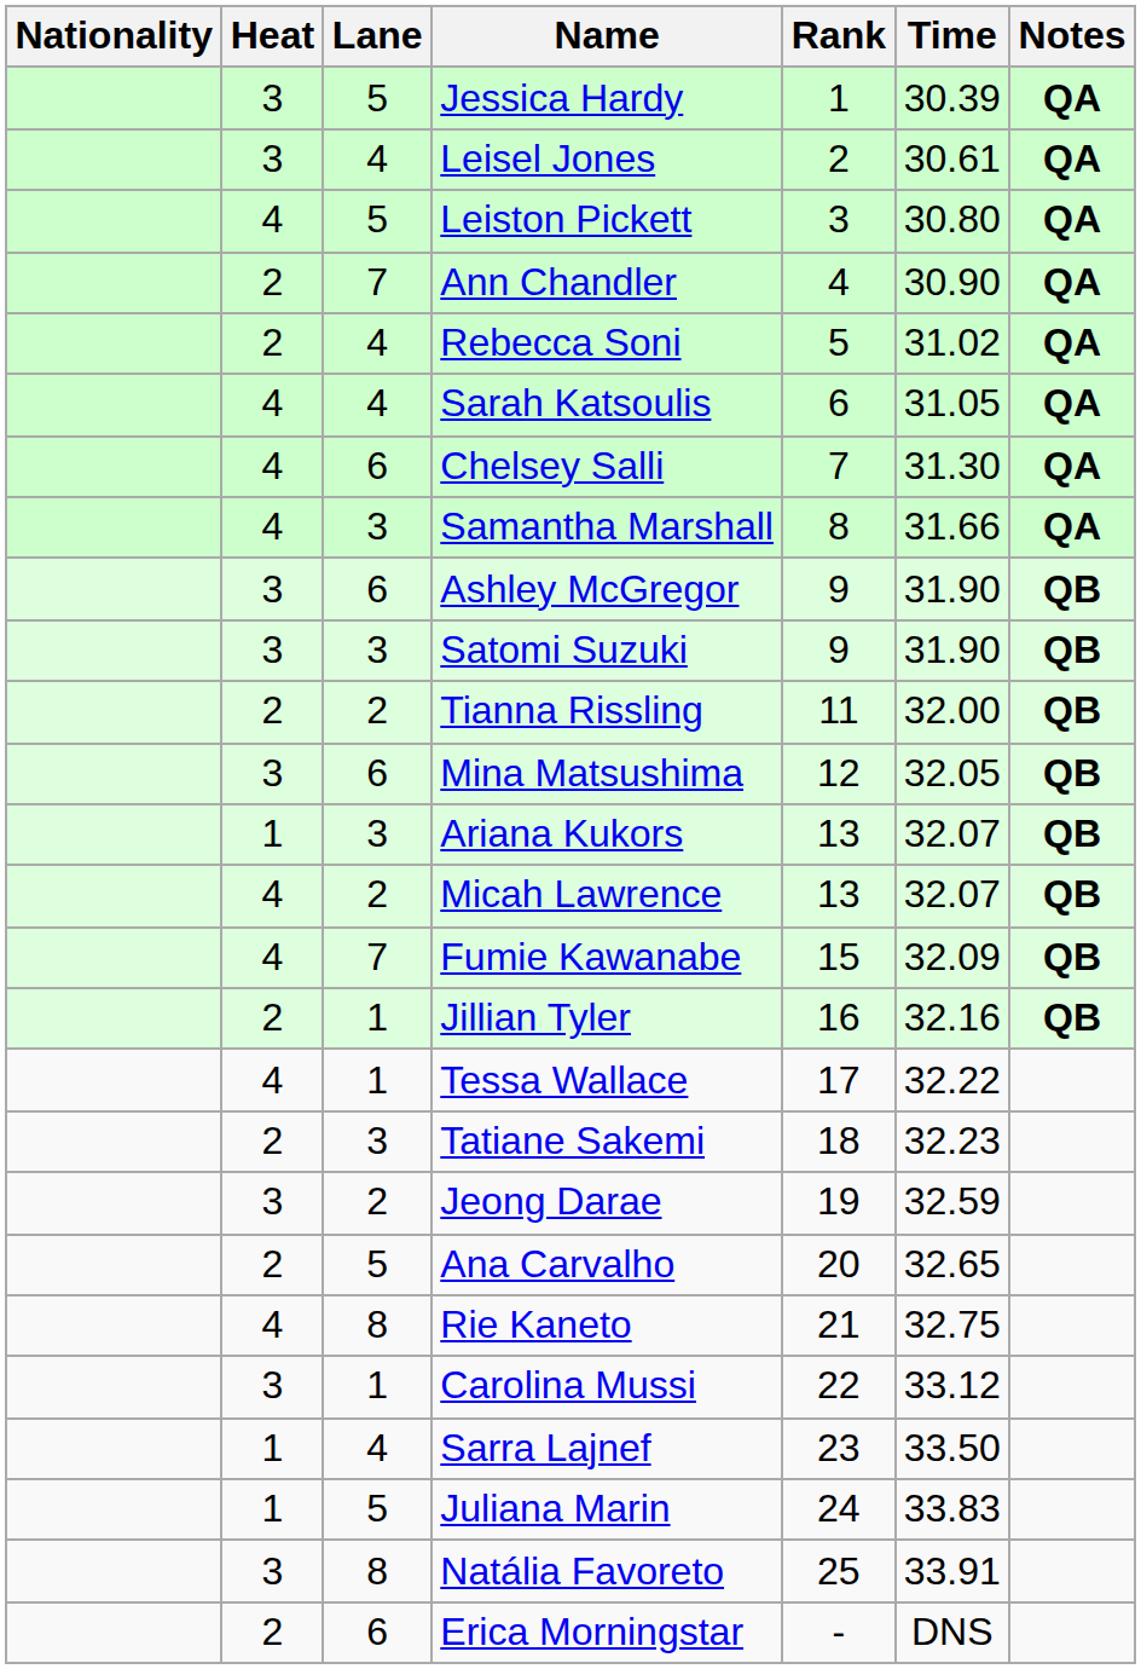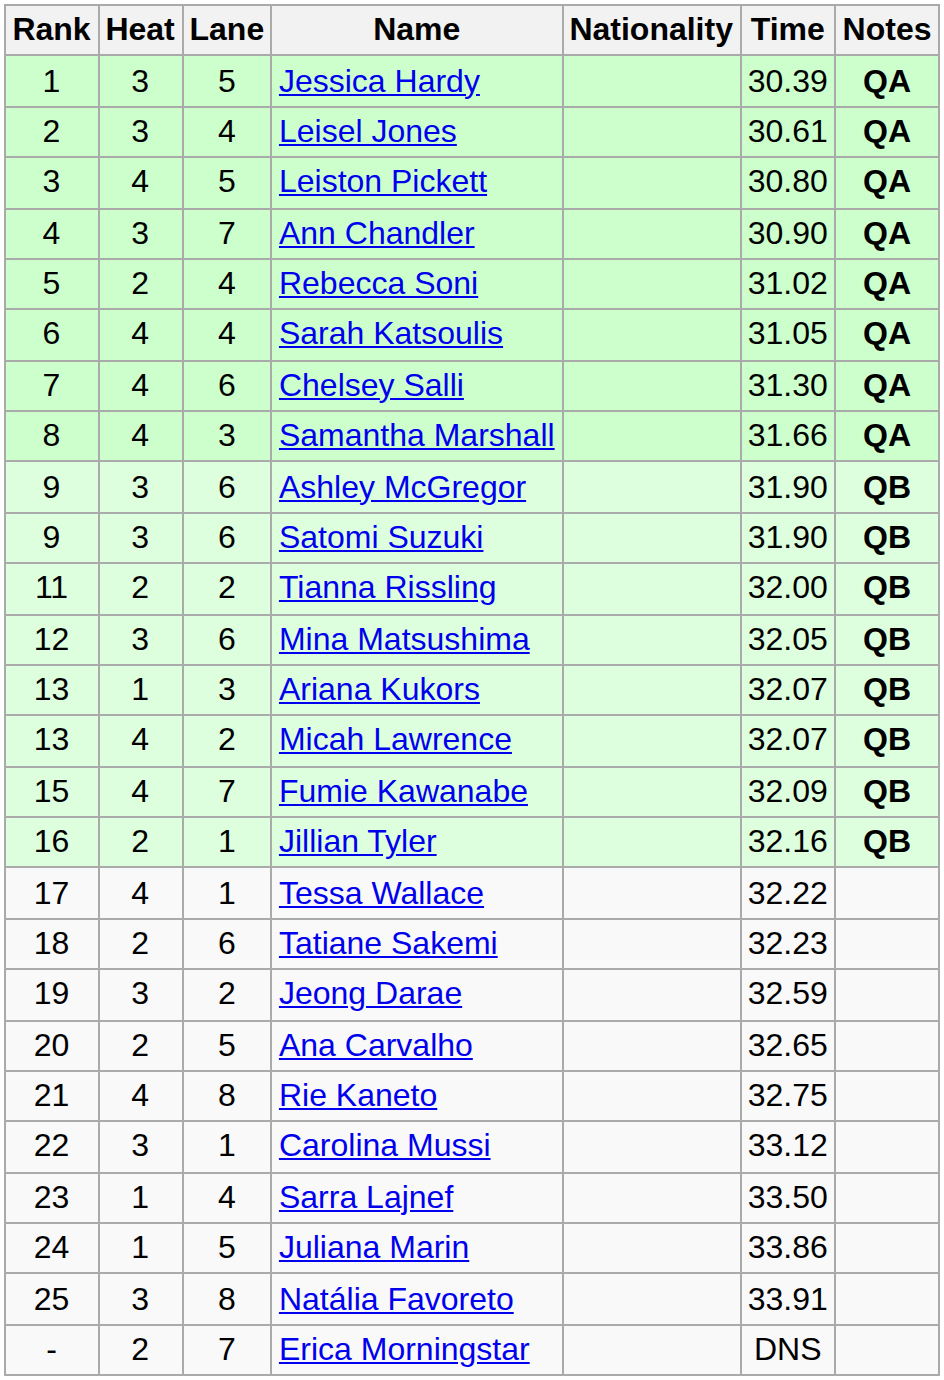 <table class="wikitable sortable" style="text-align:center">
 <tr>
-<th>Nationality</th>
+<th>Rank</th>
 <th>Heat</th>
 <th>Lane</th>
 <th>Name</th>
-<th>Rank</th>
+<th>Nationality</th>
 <th>Time</th>
 <th>Notes</th>
 </tr>
 <tr bgcolor=ccffcc>
-<td align=left></td>
+<td>1</td>
 <td>3</td>
 <td>5</td>
 <td align=left><a href='#'>Jessica Hardy</a></td>
-<td>1</td>
+<td align=left></td>
 <td>30.39</td>
 <td><strong>QA</strong></td>
 </tr>
 <tr bgcolor=ccffcc>
-<td align=left></td>
+<td>2</td>
 <td>3</td>
 <td>4</td>
 <td align=left><a href='#'>Leisel Jones</a></td>
-<td>2</td>
+<td align=left></td>
 <td>30.61</td>
 <td><strong>QA</strong></td>
 </tr>
 <tr bgcolor=ccffcc>
-<td align=left></td>
+<td>3</td>
 <td>4</td>
 <td>5</td>
 <td align=left><a href='#'>Leiston Pickett</a></td>
-<td>3</td>
+<td align=left></td>
 <td>30.80</td>
 <td><strong>QA</strong></td>
 </tr>
 <tr bgcolor=ccffcc>
-<td align=left></td>
-<td>2</td>
+<td>4</td>
+<td>3</td>
 <td>7</td>
 <td align=left><a href='#'>Ann Chandler</a></td>
-<td>4</td>
+<td align=left></td>
 <td>30.90</td>
 <td><strong>QA</strong></td>
 </tr>
 <tr bgcolor=ccffcc>
-<td align=left></td>
+<td>5</td>
 <td>2</td>
 <td>4</td>
 <td align=left><a href='#'>Rebecca Soni</a></td>
-<td>5</td>
+<td align=left></td>
 <td>31.02</td>
 <td><strong>QA</strong></td>
 </tr>
 <tr bgcolor=ccffcc>
-<td align=left></td>
+<td>6</td>
 <td>4</td>
 <td>4</td>
 <td align=left><a href='#'>Sarah Katsoulis</a></td>
-<td>6</td>
+<td align=left></td>
 <td>31.05</td>
 <td><strong>QA</strong></td>
 </tr>
 <tr bgcolor=ccffcc>
-<td align=left></td>
+<td>7</td>
 <td>4</td>
 <td>6</td>
 <td align=left><a href='#'>Chelsey Salli</a></td>
-<td>7</td>
+<td align=left></td>
 <td>31.30</td>
 <td><strong>QA</strong></td>
 </tr>
 <tr bgcolor=ccffcc>
-<td align=left></td>
+<td>8</td>
 <td>4</td>
 <td>3</td>
 <td align=left><a href='#'>Samantha Marshall</a></td>
-<td>8</td>
+<td align=left></td>
 <td>31.66</td>
 <td><strong>QA</strong></td>
 </tr>
 <tr bgcolor=ddffdd>
-<td align=left></td>
+<td>9</td>
 <td>3</td>
 <td>6</td>
 <td align=left><a href='#'>Ashley McGregor</a></td>
-<td>9</td>
+<td align=left></td>
 <td>31.90</td>
 <td><strong>QB</strong></td>
 </tr>
 <tr bgcolor=ddffdd>
+<td>9</td>
+<td>3</td>
+<td>6</td>
+<td align=left><a href='#'>Satomi Suzuki</a></td>
 <td align=left></td>
-<td>3</td>
-<td>3</td>
-<td align=left><a href='#'>Satomi Suzuki</a></td>
-<td>9</td>
 <td>31.90</td>
 <td><strong>QB</strong></td>
 </tr>
 <tr bgcolor=ddffdd>
-<td align=left></td>
+<td>11</td>
 <td>2</td>
 <td>2</td>
 <td align=left><a href='#'>Tianna Rissling</a></td>
-<td>11</td>
+<td align=left></td>
 <td>32.00</td>
 <td><strong>QB</strong></td>
 </tr>
 <tr bgcolor=ddffdd>
-<td align=left></td>
+<td>12</td>
 <td>3</td>
 <td>6</td>
 <td align=left><a href='#'>Mina Matsushima</a></td>
-<td>12</td>
+<td align=left></td>
 <td>32.05</td>
 <td><strong>QB</strong></td>
 </tr>
 <tr bgcolor=ddffdd>
-<td align=left></td>
+<td>13</td>
 <td>1</td>
 <td>3</td>
 <td align=left><a href='#'>Ariana Kukors</a></td>
-<td>13</td>
+<td align=left></td>
 <td>32.07</td>
 <td><strong>QB</strong></td>
 </tr>
 <tr bgcolor=ddffdd>
-<td align=left></td>
+<td>13</td>
 <td>4</td>
 <td>2</td>
 <td align=left><a href='#'>Micah Lawrence</a></td>
-<td>13</td>
+<td align=left></td>
 <td>32.07</td>
 <td><strong>QB</strong></td>
 </tr>
 <tr bgcolor=ddffdd>
-<td align=left></td>
+<td>15</td>
 <td>4</td>
 <td>7</td>
 <td align=left><a href='#'>Fumie Kawanabe</a></td>
-<td>15</td>
+<td align=left></td>
 <td>32.09</td>
 <td><strong>QB</strong></td>
 </tr>
 <tr bgcolor=ddffdd>
-<td align=left></td>
+<td>16</td>
 <td>2</td>
 <td>1</td>
 <td align=left><a href='#'>Jillian Tyler</a></td>
-<td>16</td>
+<td align=left></td>
 <td>32.16</td>
 <td><strong>QB</strong></td>
 </tr>
 <tr>
-<td align=left></td>
+<td>17</td>
 <td>4</td>
 <td>1</td>
 <td align=left><a href='#'>Tessa Wallace</a></td>
-<td>17</td>
+<td align=left></td>
 <td>32.22</td>
 <td></td>
 </tr>
 <tr>
+<td>18</td>
+<td>2</td>
+<td>6</td>
+<td align=left><a href='#'>Tatiane Sakemi</a></td>
 <td align=left></td>
-<td>2</td>
-<td>3</td>
-<td align=left><a href='#'>Tatiane Sakemi</a></td>
-<td>18</td>
 <td>32.23</td>
 <td></td>
 </tr>
 <tr>
-<td align=left></td>
+<td>19</td>
 <td>3</td>
 <td>2</td>
 <td align=left><a href='#'>Jeong Darae</a></td>
-<td>19</td>
+<td align=left></td>
 <td>32.59</td>
 <td></td>
 </tr>
 <tr>
-<td align=left></td>
+<td>20</td>
 <td>2</td>
 <td>5</td>
 <td align=left><a href='#'>Ana Carvalho</a></td>
-<td>20</td>
+<td align=left></td>
 <td>32.65</td>
 <td></td>
 </tr>
 <tr>
-<td align=left></td>
+<td>21</td>
 <td>4</td>
 <td>8</td>
 <td align=left><a href='#'>Rie Kaneto</a></td>
-<td>21</td>
+<td align=left></td>
 <td>32.75</td>
 <td></td>
 </tr>
 <tr>
-<td align=left></td>
+<td>22</td>
 <td>3</td>
 <td>1</td>
 <td align=left><a href='#'>Carolina Mussi</a></td>
-<td>22</td>
+<td align=left></td>
 <td>33.12</td>
 <td></td>
 </tr>
 <tr>
-<td align=left></td>
+<td>23</td>
 <td>1</td>
 <td>4</td>
 <td align=left><a href='#'>Sarra Lajnef</a></td>
-<td>23</td>
+<td align=left></td>
 <td>33.50</td>
 <td></td>
 </tr>
 <tr>
-<td align=left></td>
+<td>24</td>
 <td>1</td>
 <td>5</td>
 <td align=left><a href='#'>Juliana Marin</a></td>
-<td>24</td>
-<td>33.83</td>
+<td align=left></td>
+<td>33.86</td>
 <td></td>
 </tr>
 <tr>
-<td align=left></td>
+<td>25</td>
 <td>3</td>
 <td>8</td>
 <td align=left><a href='#'>Natália Favoreto</a></td>
-<td>25</td>
+<td align=left></td>
 <td>33.91</td>
 <td></td>
 </tr>
 <tr>
+<td>-</td>
+<td>2</td>
+<td>7</td>
+<td align=left><a href='#'>Erica Morningstar</a></td>
 <td align=left></td>
-<td>2</td>
-<td>6</td>
-<td align=left><a href='#'>Erica Morningstar</a></td>
-<td>-</td>
 <td>DNS</td>
 <td></td>
 </tr>
 </table>
